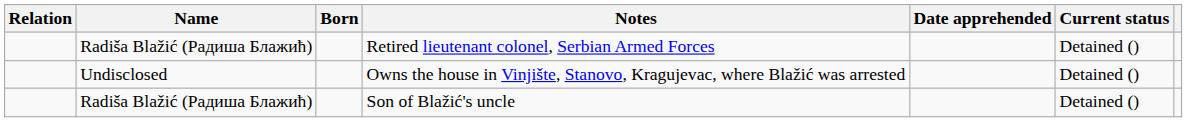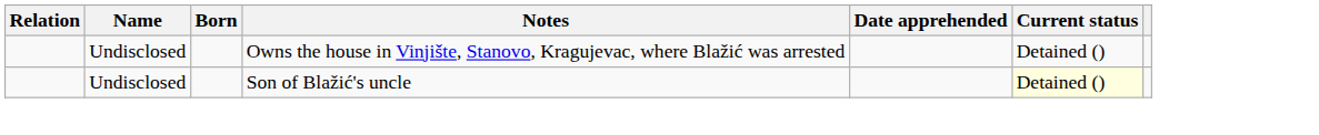 <table class="wikitable">
 <tr>
 <th>Relation</th>
 <th>Name</th>
 <th>Born</th>
 <th>Notes</th>
 <th>Date apprehended</th>
 <th>Current status</th>
 <th></th>
 </tr>
 <tr>
 <td></td>
-<td>Radiša Blažić (Радиша Блажић)</td>
-<td></td>
-<td>Retired <a href='#'>lieutenant colonel</a>, <a href='#'>Serbian Armed Forces</a></td>
-<td></td>
-<td>Detained ()</td>
-<td></td>
-</tr>
-<tr>
-<td></td>
 <td>Undisclosed</td>
 <td></td>
 <td>Owns the house in <a href='#'>Vinjište</a>, <a href='#'>Stanovo</a>, Kragujevac, where Blažić was arrested</td>
 <td></td>
 <td>Detained ()</td>
 <td></td>
 </tr>
 <tr>
 <td></td>
-<td>Radiša Blažić (Радиша Блажић)</td>
+<td>Undisclosed</td>
 <td></td>
 <td>Son of Blažić's uncle</td>
 <td></td>
-<td>Detained ()</td>
+<td style="background: lightyellow;">Detained ()</td>
 <td></td>
 </tr>
 </table>
